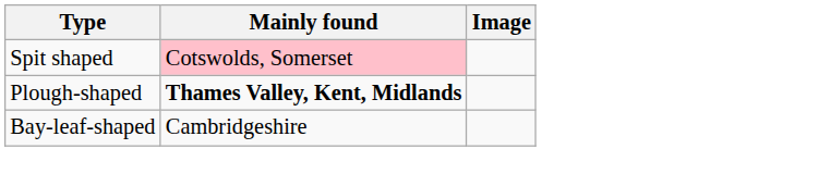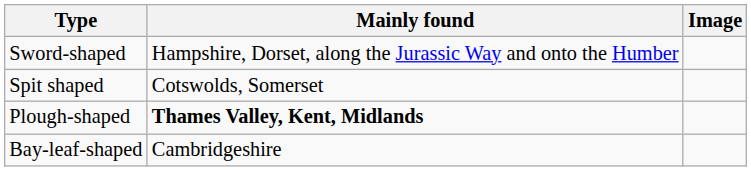 <table class="wikitable">
 <tr>
 <th>Type</th>
 <th>Mainly found</th>
 <th>Image</th>
 </tr>
 <tr>
+<td>Sword-shaped</td>
+<td>Hampshire, Dorset, along the <a href='#'>Jurassic Way</a> and onto the <a href='#'>Humber</a></td>
+<td></td>
+</tr>
+<tr>
 <td>Spit shaped</td>
-<td style="background: pink;">Cotswolds, Somerset</td>
+<td>Cotswolds, Somerset</td>
 <td></td>
 </tr>
 <tr>
 <td>Plough-shaped</td>
 <td><strong>Thames Valley, Kent, Midlands</strong></td>
 <td></td>
 </tr>
 <tr>
 <td>Bay-leaf-shaped</td>
 <td>Cambridgeshire</td>
 <td></td>
 </tr>
 </table>
